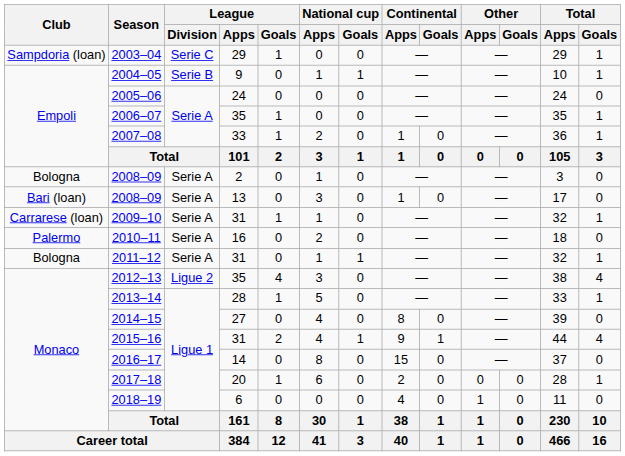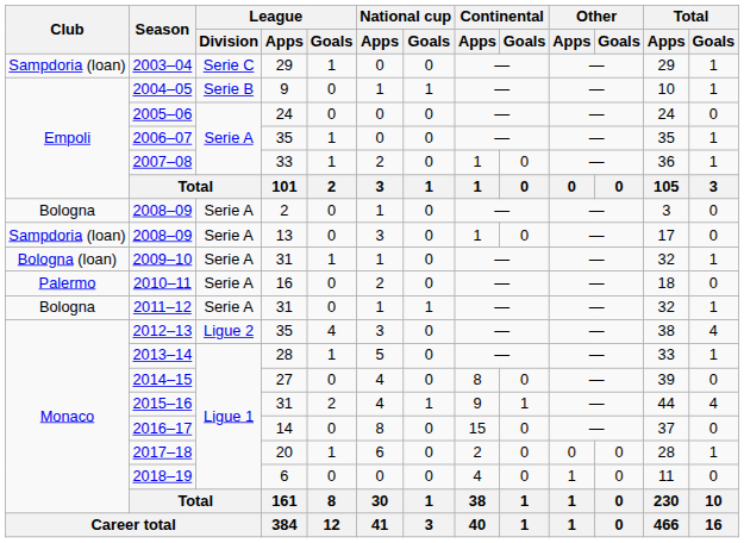 <table class="wikitable" style="text-align:center">
 <tr>
 <th rowspan="2">Club</th>
 <th rowspan="2">Season</th>
 <th colspan="3">League</th>
 <th colspan="2">National cup</th>
 <th colspan="2">Continental</th>
 <th colspan="2">Other</th>
 <th colspan="2">Total</th>
 </tr>
 <tr>
 <th>Division</th>
 <th>Apps</th>
 <th>Goals</th>
 <th>Apps</th>
 <th>Goals</th>
 <th>Apps</th>
 <th>Goals</th>
 <th>Apps</th>
 <th>Goals</th>
 <th>Apps</th>
 <th>Goals</th>
 </tr>
 <tr>
 <td><a href='#'>Sampdoria</a> (loan)</td>
 <td><a href='#'>2003–04</a></td>
 <td><a href='#'>Serie C</a></td>
 <td>29</td>
 <td>1</td>
 <td>0</td>
 <td>0</td>
 <td colspan="2">—</td>
 <td colspan="2">—</td>
 <td>29</td>
 <td>1</td>
 </tr>
 <tr>
 <td rowspan="5"><a href='#'>Empoli</a></td>
 <td><a href='#'>2004–05</a></td>
 <td><a href='#'>Serie B</a></td>
 <td>9</td>
 <td>0</td>
 <td>1</td>
 <td>1</td>
 <td colspan="2">—</td>
 <td colspan="2">—</td>
 <td>10</td>
 <td>1</td>
 </tr>
 <tr>
 <td><a href='#'>2005–06</a></td>
 <td rowspan="3"><a href='#'>Serie A</a></td>
 <td>24</td>
 <td>0</td>
 <td>0</td>
 <td>0</td>
 <td colspan="2">—</td>
 <td colspan="2">—</td>
 <td>24</td>
 <td>0</td>
 </tr>
 <tr>
 <td><a href='#'>2006–07</a></td>
 <td>35</td>
 <td>1</td>
 <td>0</td>
 <td>0</td>
 <td colspan="2">—</td>
 <td colspan="2">—</td>
 <td>35</td>
 <td>1</td>
 </tr>
 <tr>
 <td><a href='#'>2007–08</a></td>
 <td>33</td>
 <td>1</td>
 <td>2</td>
 <td>0</td>
 <td>1</td>
 <td>0</td>
 <td colspan="2">—</td>
 <td>36</td>
 <td>1</td>
 </tr>
 <tr>
 <th colspan="2">Total</th>
 <th>101</th>
 <th>2</th>
 <th>3</th>
 <th>1</th>
 <th>1</th>
 <th>0</th>
 <th>0</th>
 <th>0</th>
 <th>105</th>
 <th>3</th>
 </tr>
 <tr>
 <td>Bologna</td>
 <td><a href='#'>2008–09</a></td>
 <td>Serie A</td>
 <td>2</td>
 <td>0</td>
 <td>1</td>
 <td>0</td>
 <td colspan="2">—</td>
 <td colspan="2">—</td>
 <td>3</td>
 <td>0</td>
 </tr>
 <tr>
-<td><a href='#'>Bari</a> (loan)</td>
+<td><a href='#'>Sampdoria</a> (loan)</td>
 <td><a href='#'>2008–09</a></td>
 <td>Serie A</td>
 <td>13</td>
 <td>0</td>
 <td>3</td>
 <td>0</td>
 <td>1</td>
 <td>0</td>
 <td colspan="2">—</td>
 <td>17</td>
 <td>0</td>
 </tr>
 <tr>
-<td><a href='#'>Carrarese</a> (loan)</td>
+<td><a href='#'>Bologna</a> (loan)</td>
 <td><a href='#'>2009–10</a></td>
 <td>Serie A</td>
 <td>31</td>
 <td>1</td>
 <td>1</td>
 <td>0</td>
 <td colspan="2">—</td>
 <td colspan="2">—</td>
 <td>32</td>
 <td>1</td>
 </tr>
 <tr>
 <td><a href='#'>Palermo</a></td>
 <td><a href='#'>2010–11</a></td>
 <td>Serie A</td>
 <td>16</td>
 <td>0</td>
 <td>2</td>
 <td>0</td>
 <td colspan="2">—</td>
 <td colspan="2">—</td>
 <td>18</td>
 <td>0</td>
 </tr>
 <tr>
 <td>Bologna</td>
 <td><a href='#'>2011–12</a></td>
 <td>Serie A</td>
 <td>31</td>
 <td>0</td>
 <td>1</td>
 <td>1</td>
 <td colspan="2">—</td>
 <td colspan="2">—</td>
 <td>32</td>
 <td>1</td>
 </tr>
 <tr>
 <td rowspan="8"><a href='#'>Monaco</a></td>
 <td><a href='#'>2012–13</a></td>
 <td><a href='#'>Ligue 2</a></td>
 <td>35</td>
 <td>4</td>
 <td>3</td>
 <td>0</td>
 <td colspan="2">—</td>
 <td colspan="2">—</td>
 <td>38</td>
 <td>4</td>
 </tr>
 <tr>
 <td><a href='#'>2013–14</a></td>
 <td rowspan="6"><a href='#'>Ligue 1</a></td>
 <td>28</td>
 <td>1</td>
 <td>5</td>
 <td>0</td>
 <td colspan="2">—</td>
 <td colspan="2">—</td>
 <td>33</td>
 <td>1</td>
 </tr>
 <tr>
 <td><a href='#'>2014–15</a></td>
 <td>27</td>
 <td>0</td>
 <td>4</td>
 <td>0</td>
 <td>8</td>
 <td>0</td>
 <td colspan="2">—</td>
 <td>39</td>
 <td>0</td>
 </tr>
 <tr>
 <td><a href='#'>2015–16</a></td>
 <td>31</td>
 <td>2</td>
 <td>4</td>
 <td>1</td>
 <td>9</td>
 <td>1</td>
 <td colspan="2">—</td>
 <td>44</td>
 <td>4</td>
 </tr>
 <tr>
 <td><a href='#'>2016–17</a></td>
 <td>14</td>
 <td>0</td>
 <td>8</td>
 <td>0</td>
 <td>15</td>
 <td>0</td>
 <td colspan="2">—</td>
 <td>37</td>
 <td>0</td>
 </tr>
 <tr>
 <td><a href='#'>2017–18</a></td>
 <td>20</td>
 <td>1</td>
 <td>6</td>
 <td>0</td>
 <td>2</td>
 <td>0</td>
 <td>0</td>
 <td>0</td>
 <td>28</td>
 <td>1</td>
 </tr>
 <tr>
 <td><a href='#'>2018–19</a></td>
 <td>6</td>
 <td>0</td>
 <td>0</td>
 <td>0</td>
 <td>4</td>
 <td>0</td>
 <td>1</td>
 <td>0</td>
 <td>11</td>
 <td>0</td>
 </tr>
 <tr>
 <th colspan="2">Total</th>
 <th>161</th>
 <th>8</th>
 <th>30</th>
 <th>1</th>
 <th>38</th>
 <th>1</th>
 <th>1</th>
 <th>0</th>
 <th>230</th>
 <th>10</th>
 </tr>
 <tr>
 <th colspan="3">Career total</th>
 <th>384</th>
 <th>12</th>
 <th>41</th>
 <th>3</th>
 <th>40</th>
 <th>1</th>
 <th>1</th>
 <th>0</th>
 <th>466</th>
 <th>16</th>
 </tr>
 </table>
